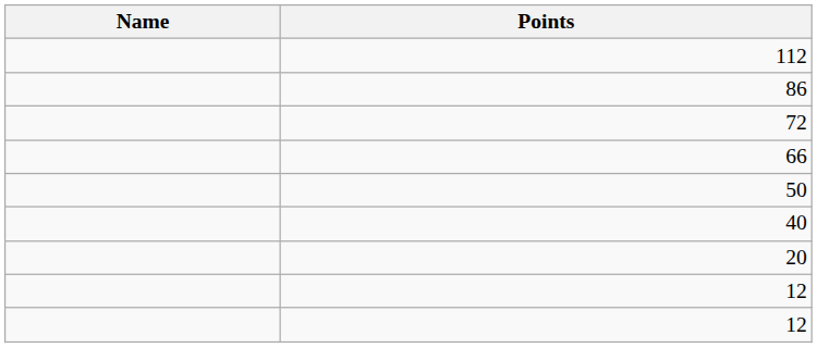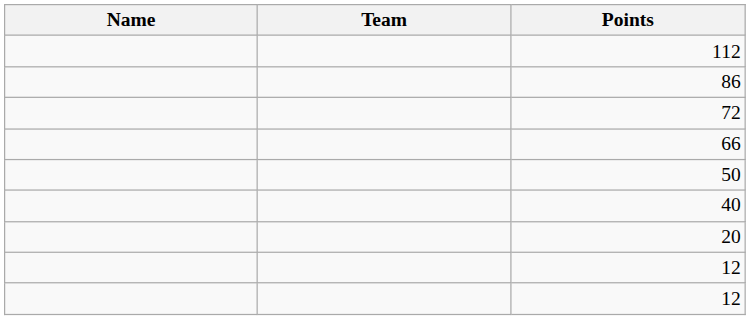 <table class="wikitable" style="width:38em; margin-bottom:0;">
 <tr>
 <th>Name</th>
+<th>Team</th>
 <th>Points</th>
 </tr>
 <tr>
+<td style="width:200px;"></td>
 <td style="width:200px;"></td>
 <td style="text-align:right;">112</td>
 </tr>
 <tr>
 <td></td>
+<td></td>
 <td style="text-align:right;">86</td>
 </tr>
 <tr>
+<td></td>
 <td></td>
 <td style="text-align:right;">72</td>
 </tr>
 <tr>
 <td></td>
+<td></td>
 <td style="text-align:right;">66</td>
 </tr>
 <tr>
+<td></td>
 <td></td>
 <td style="text-align:right;">50</td>
 </tr>
 <tr>
 <td></td>
+<td></td>
 <td style="text-align:right;">40</td>
 </tr>
 <tr>
+<td></td>
 <td></td>
 <td style="text-align:right;">20</td>
 </tr>
 <tr>
 <td></td>
+<td></td>
 <td style="text-align:right;">12</td>
 </tr>
 <tr>
 <td></td>
+<td></td>
 <td style="text-align:right;">12</td>
 </tr>
 </table>
